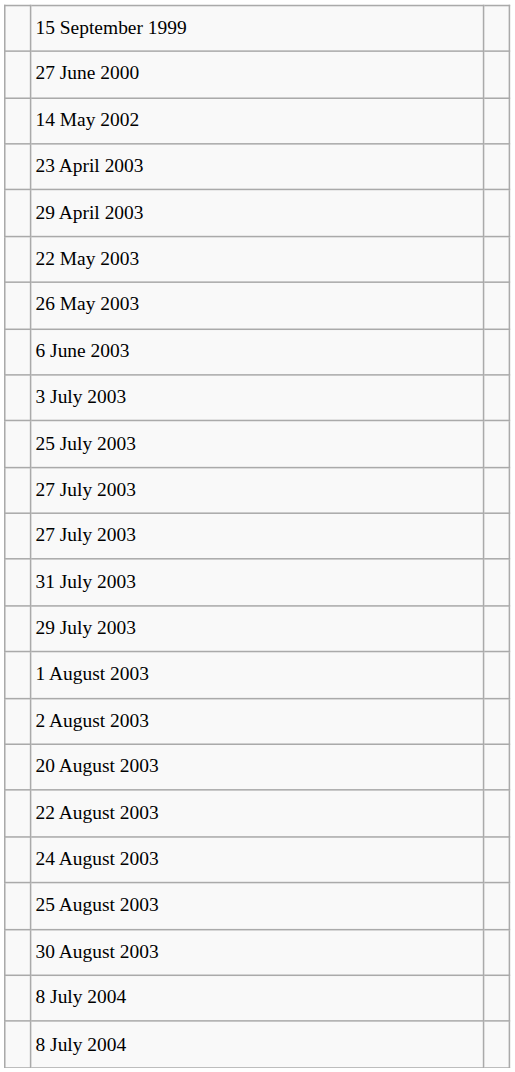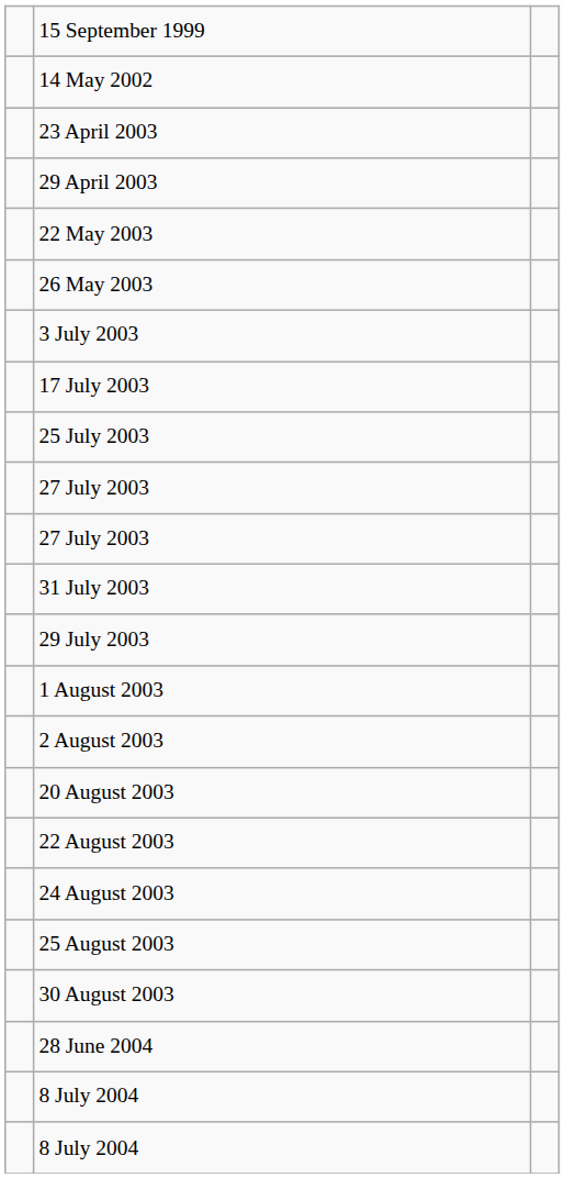 <table class="wikitable" style="font-size: 80%; float: left; width: 26em; margin-right: 1em; height: 700px">
 <tr>
 <td></td>
 <td>15 September 1999</td>
-<td></td>
-</tr>
-<tr>
-<td></td>
-<td>27 June 2000</td>
 <td></td>
 </tr>
 <tr>
 <td></td>
 <td>14 May 2002</td>
 <td></td>
 </tr>
 <tr>
 <td></td>
 <td>23 April 2003</td>
 <td></td>
 </tr>
 <tr>
 <td></td>
 <td>29 April 2003</td>
 <td></td>
 </tr>
 <tr>
 <td></td>
 <td>22 May 2003</td>
 <td></td>
 </tr>
 <tr>
 <td></td>
 <td>26 May 2003</td>
 <td></td>
 </tr>
 <tr>
 <td></td>
-<td>6 June 2003</td>
+<td>3 July 2003</td>
 <td></td>
 </tr>
 <tr>
 <td></td>
-<td>3 July 2003</td>
+<td>17 July 2003</td>
 <td></td>
 </tr>
 <tr>
 <td></td>
 <td>25 July 2003</td>
 <td></td>
 </tr>
 <tr>
 <td></td>
 <td>27 July 2003</td>
 <td></td>
 </tr>
 <tr>
 <td></td>
 <td>27 July 2003</td>
 <td></td>
 </tr>
 <tr>
 <td></td>
 <td>31 July 2003</td>
 <td></td>
 </tr>
 <tr>
 <td></td>
 <td>29 July 2003</td>
 <td></td>
 </tr>
 <tr>
 <td></td>
 <td>1 August 2003</td>
 <td></td>
 </tr>
 <tr>
 <td></td>
 <td>2 August 2003</td>
 <td></td>
 </tr>
 <tr>
 <td></td>
 <td>20 August 2003</td>
 <td></td>
 </tr>
 <tr>
 <td></td>
 <td>22 August 2003</td>
 <td></td>
 </tr>
 <tr>
 <td></td>
 <td>24 August 2003</td>
 <td></td>
 </tr>
 <tr>
 <td></td>
 <td>25 August 2003</td>
 <td></td>
 </tr>
 <tr>
 <td></td>
 <td>30 August 2003</td>
 <td></td>
 </tr>
 <tr>
 <td></td>
+<td>28 June 2004</td>
+<td></td>
+</tr>
+<tr>
+<td></td>
 <td>8 July 2004</td>
 <td></td>
 </tr>
 <tr>
 <td></td>
 <td>8 July 2004</td>
 <td></td>
 </tr>
 </table>
